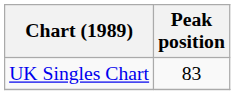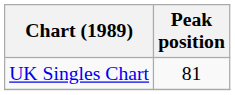 <table class="wikitable sortable">
 <tr>
 <th>Chart (1989)</th>
 <th>Peak<br>position</th>
 </tr>
 <tr>
 <td><a href='#'>UK Singles Chart</a></td>
-<td style="text-align:center;">83</td>
+<td style="text-align:center;">81</td>
 </tr>
 <tr>
 </tr>
 </table>
